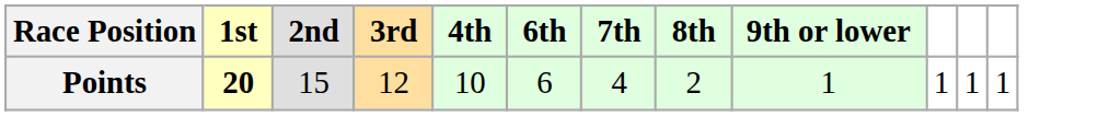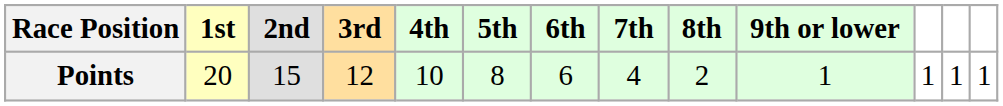 <table class="wikitable" style="font-size:85%; text-align:center">
 <tr>
 <th>Race Position</th>
 <td style="background:#ffffbf;"> <strong>1st</strong> </td>
 <td style="background:#dfdfdf;"> <strong>2nd</strong> </td>
 <td style="background:#ffdf9f;"> <strong>3rd</strong> </td>
 <td style="background:#dfffdf;"> <strong>4th</strong> </td>
+<td style="background:#dfffdf;"> <strong>5th</strong> </td>
 <td style="background:#dfffdf;"> <strong>6th</strong> </td>
 <td style="background:#dfffdf;"> <strong>7th</strong> </td>
 <td style="background:#dfffdf;"> <strong>8th</strong> </td>
 <td style="background:#dfffdf;"> <strong>9th or lower</strong> </td>
 <td style="background:#ffffff;"> <strong></strong> </td>
 <td style="background:#ffffff;"> <strong></strong> </td>
 <td style="background:#ffffff;"> <strong></strong> </td>
 </tr>
 <tr>
 <th>Points</th>
-<td style="background:#ffffbf;"><strong>20</strong></td>
+<td style="background:#ffffbf;">20</td>
 <td style="background:#dfdfdf;">15</td>
 <td style="background:#ffdf9f;">12</td>
 <td style="background:#dfffdf;">10</td>
+<td style="background:#dfffdf;">8</td>
 <td style="background:#dfffdf;">6</td>
 <td style="background:#dfffdf;">4</td>
 <td style="background:#dfffdf;">2</td>
 <td style="background:#dfffdf;">1</td>
 <td style="background:#ffffff;">1</td>
 <td style="background:#ffffff;">1</td>
 <td style="background:#ffffff;">1</td>
 </tr>
 </table>
